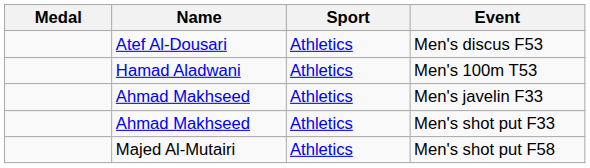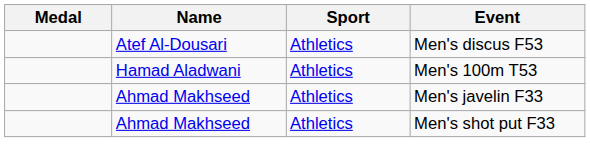 <table class="wikitable">
 <tr>
 <th style="width:6em">Medal</th>
 <th style="width:10em">Name</th>
 <th style="width:7em">Sport</th>
 <th style="width:10em">Event</th>
 </tr>
 <tr>
 <td></td>
 <td><a href='#'>Atef Al-Dousari</a></td>
 <td><a href='#'>Athletics</a></td>
 <td>Men's discus F53</td>
 </tr>
 <tr>
 <td></td>
 <td><a href='#'>Hamad Aladwani</a></td>
 <td><a href='#'>Athletics</a></td>
 <td>Men's 100m T53</td>
 </tr>
 <tr>
 <td></td>
 <td><a href='#'>Ahmad Makhseed</a></td>
 <td><a href='#'>Athletics</a></td>
 <td>Men's javelin F33</td>
 </tr>
 <tr>
 <td></td>
 <td><a href='#'>Ahmad Makhseed</a></td>
 <td><a href='#'>Athletics</a></td>
 <td>Men's shot put F33</td>
 </tr>
-<tr>
-<td></td>
-<td>Majed Al-Mutairi</td>
-<td><a href='#'>Athletics</a></td>
-<td>Men's shot put F58</td>
-</tr>
 </table>
